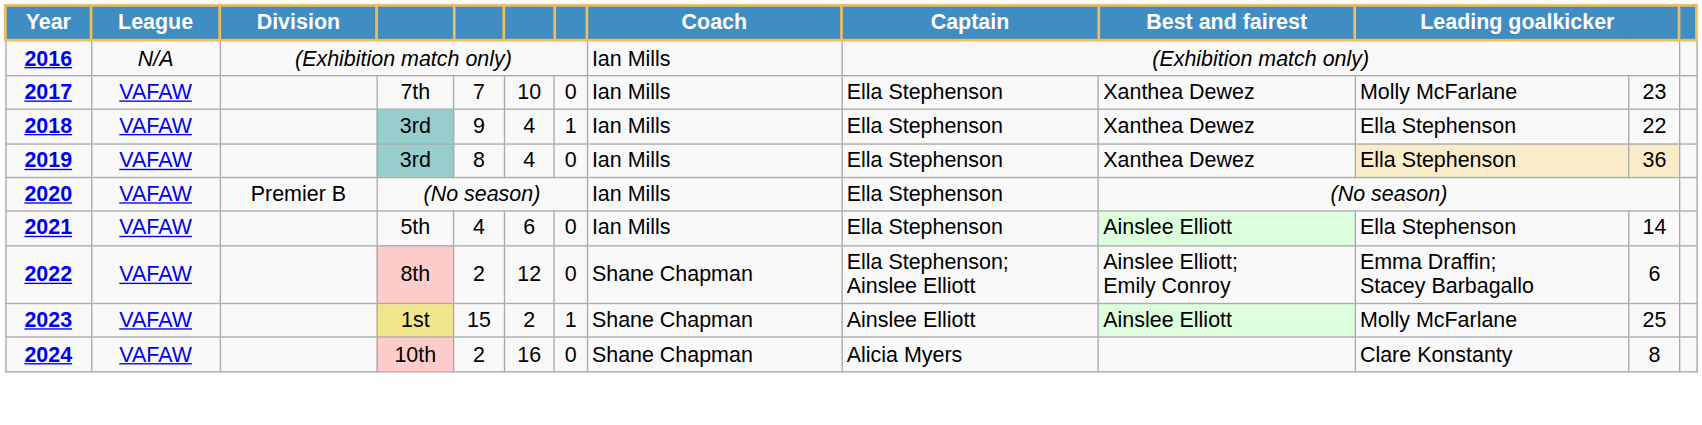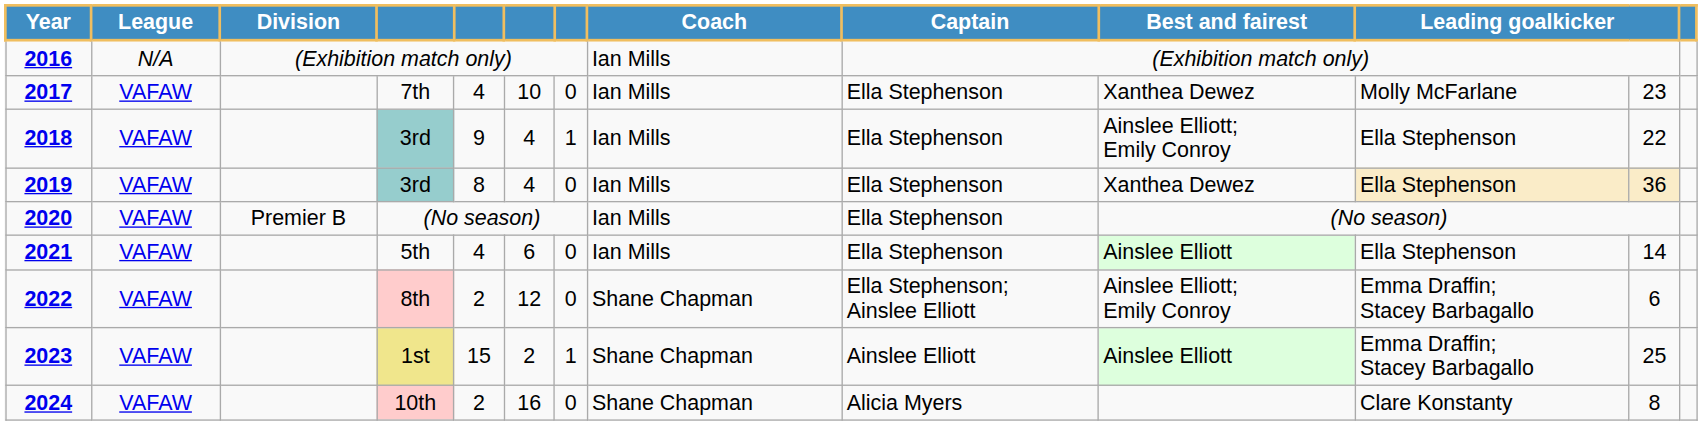 <table class="wikitable"; style="width:100%;">
 <tr>
 <th style="background:#3F8DC2; color:#FFFFFF; border:solid #F0BE5F 2px">Year</th>
 <th style="background:#3F8DC2; color:#FFFFFF; border:solid #F0BE5F 2px">League</th>
 <th style="background:#3F8DC2; color:#FFFFFF; border:solid #F0BE5F 2px">Division</th>
 <th style="background:#3F8DC2; color:#FFFFFF; border:solid #F0BE5F 2px"></th>
 <th style="background:#3F8DC2; color:#FFFFFF; border:solid #F0BE5F 2px"></th>
 <th style="background:#3F8DC2; color:#FFFFFF; border:solid #F0BE5F 2px"></th>
 <th style="background:#3F8DC2; color:#FFFFFF; border:solid #F0BE5F 2px"></th>
 <th style="background:#3F8DC2; color:#FFFFFF; border:solid #F0BE5F 2px">Coach</th>
 <th style="background:#3F8DC2; color:#FFFFFF; border:solid #F0BE5F 2px">Captain</th>
 <th style="background:#3F8DC2; color:#FFFFFF; border:solid #F0BE5F 2px">Best and fairest</th>
 <th colspan=2; style="background:#3F8DC2; color:#FFFFFF; border:solid #F0BE5F 2px">Leading goalkicker</th>
 <th style="background:#3F8DC2; color:#FFFFFF; border:solid #F0BE5F 2px"></th>
 </tr>
 <tr>
 <td align=center><strong><a href='#'>2016</a></strong></td>
 <td align=center><em>N/A</em></td>
 <td colspan=5; align=center><em>(Exhibition match only)</em></td>
 <td>Ian Mills</td>
 <td colspan=4; align=center><em>(Exhibition match only)</em></td>
 <td align=center></td>
 </tr>
 <tr>
 <td align=center><strong><a href='#'>2017</a></strong></td>
 <td align=center><a href='#'>VAFAW</a></td>
 <td align=center></td>
 <td align=center>7th</td>
-<td align=center>7</td>
+<td align=center>4</td>
 <td align=center>10</td>
 <td align=center>0</td>
 <td>Ian Mills</td>
 <td>Ella Stephenson</td>
 <td>Xanthea Dewez</td>
 <td>Molly McFarlane</td>
 <td align=center>23</td>
 <td align=center></td>
 </tr>
 <tr>
 <td align=center><strong><a href='#'>2018</a></strong></td>
 <td align=center><a href='#'>VAFAW</a></td>
 <td align=center></td>
 <td align=center style=background:#96CDCD>3rd</td>
 <td align=center>9</td>
 <td align=center>4</td>
 <td align=center>1</td>
 <td>Ian Mills</td>
 <td>Ella Stephenson</td>
-<td>Xanthea Dewez</td>
+<td>Ainslee Elliott; <br>Emily Conroy</td>
 <td>Ella Stephenson</td>
 <td align=center>22</td>
 <td align=center></td>
 </tr>
 <tr>
 <td align=center><strong><a href='#'>2019</a></strong></td>
 <td align=center><a href='#'>VAFAW</a></td>
 <td align=center></td>
 <td align=center style=background:#96CDCD>3rd</td>
 <td align=center>8</td>
 <td align=center>4</td>
 <td align=center>0</td>
 <td>Ian Mills</td>
 <td>Ella Stephenson</td>
 <td>Xanthea Dewez</td>
 <td style=background:#FAECC8>Ella Stephenson</td>
 <td align=center style=background:#FAECC8>36</td>
 <td align=center></td>
 </tr>
 <tr>
 <td align=center><strong><a href='#'>2020</a></strong></td>
 <td align=center><a href='#'>VAFAW</a></td>
 <td align=center>Premier B</td>
 <td colspan=4; align=center><em>(No season)</em></td>
 <td>Ian Mills</td>
 <td>Ella Stephenson</td>
 <td colspan=3; align=center><em>(No season)</em></td>
 <td align=center></td>
 </tr>
 <tr>
 <td align=center><strong><a href='#'>2021</a></strong></td>
 <td align=center><a href='#'>VAFAW</a></td>
 <td align=center></td>
 <td align=center>5th</td>
 <td align=center>4</td>
 <td align=center>6</td>
 <td align=center>0</td>
 <td>Ian Mills</td>
 <td>Ella Stephenson</td>
 <td style=background:#DDFFDD>Ainslee Elliott</td>
 <td>Ella Stephenson</td>
 <td align=center>14</td>
 <td align=center></td>
 </tr>
 <tr>
 <td align=center><strong><a href='#'>2022</a></strong></td>
 <td align=center><a href='#'>VAFAW</a></td>
 <td align=center></td>
 <td style=background:#FFCCCC; align=center>8th</td>
 <td align=center>2</td>
 <td align=center>12</td>
 <td align=center>0</td>
 <td>Shane Chapman</td>
 <td>Ella Stephenson; <br>Ainslee Elliott</td>
 <td>Ainslee Elliott; <br>Emily Conroy</td>
 <td>Emma Draffin; <br>Stacey Barbagallo</td>
 <td align=center>6</td>
 <td align=center></td>
 </tr>
 <tr>
 <td align=center><strong><a href='#'>2023</a></strong></td>
 <td align=center><a href='#'>VAFAW</a></td>
 <td align=center></td>
 <td align=center style=background:#F0E68C>1st</td>
 <td align=center>15</td>
 <td align=center>2</td>
 <td align=center>1</td>
 <td>Shane Chapman</td>
 <td>Ainslee Elliott</td>
 <td style=background:#DDFFDD>Ainslee Elliott</td>
-<td>Molly McFarlane</td>
+<td>Emma Draffin; <br>Stacey Barbagallo</td>
 <td align=center>25</td>
 <td align=center></td>
 </tr>
 <tr>
 <td align=center><strong><a href='#'>2024</a></strong></td>
 <td align=center><a href='#'>VAFAW</a></td>
 <td align=center></td>
 <td style=background:#FFCCCC; align=center>10th</td>
 <td align=center>2</td>
 <td align=center>16</td>
 <td align=center>0</td>
 <td>Shane Chapman</td>
 <td>Alicia Myers</td>
 <td></td>
 <td>Clare Konstanty</td>
 <td align=center>8</td>
 <td align=center></td>
 </tr>
 </table>
